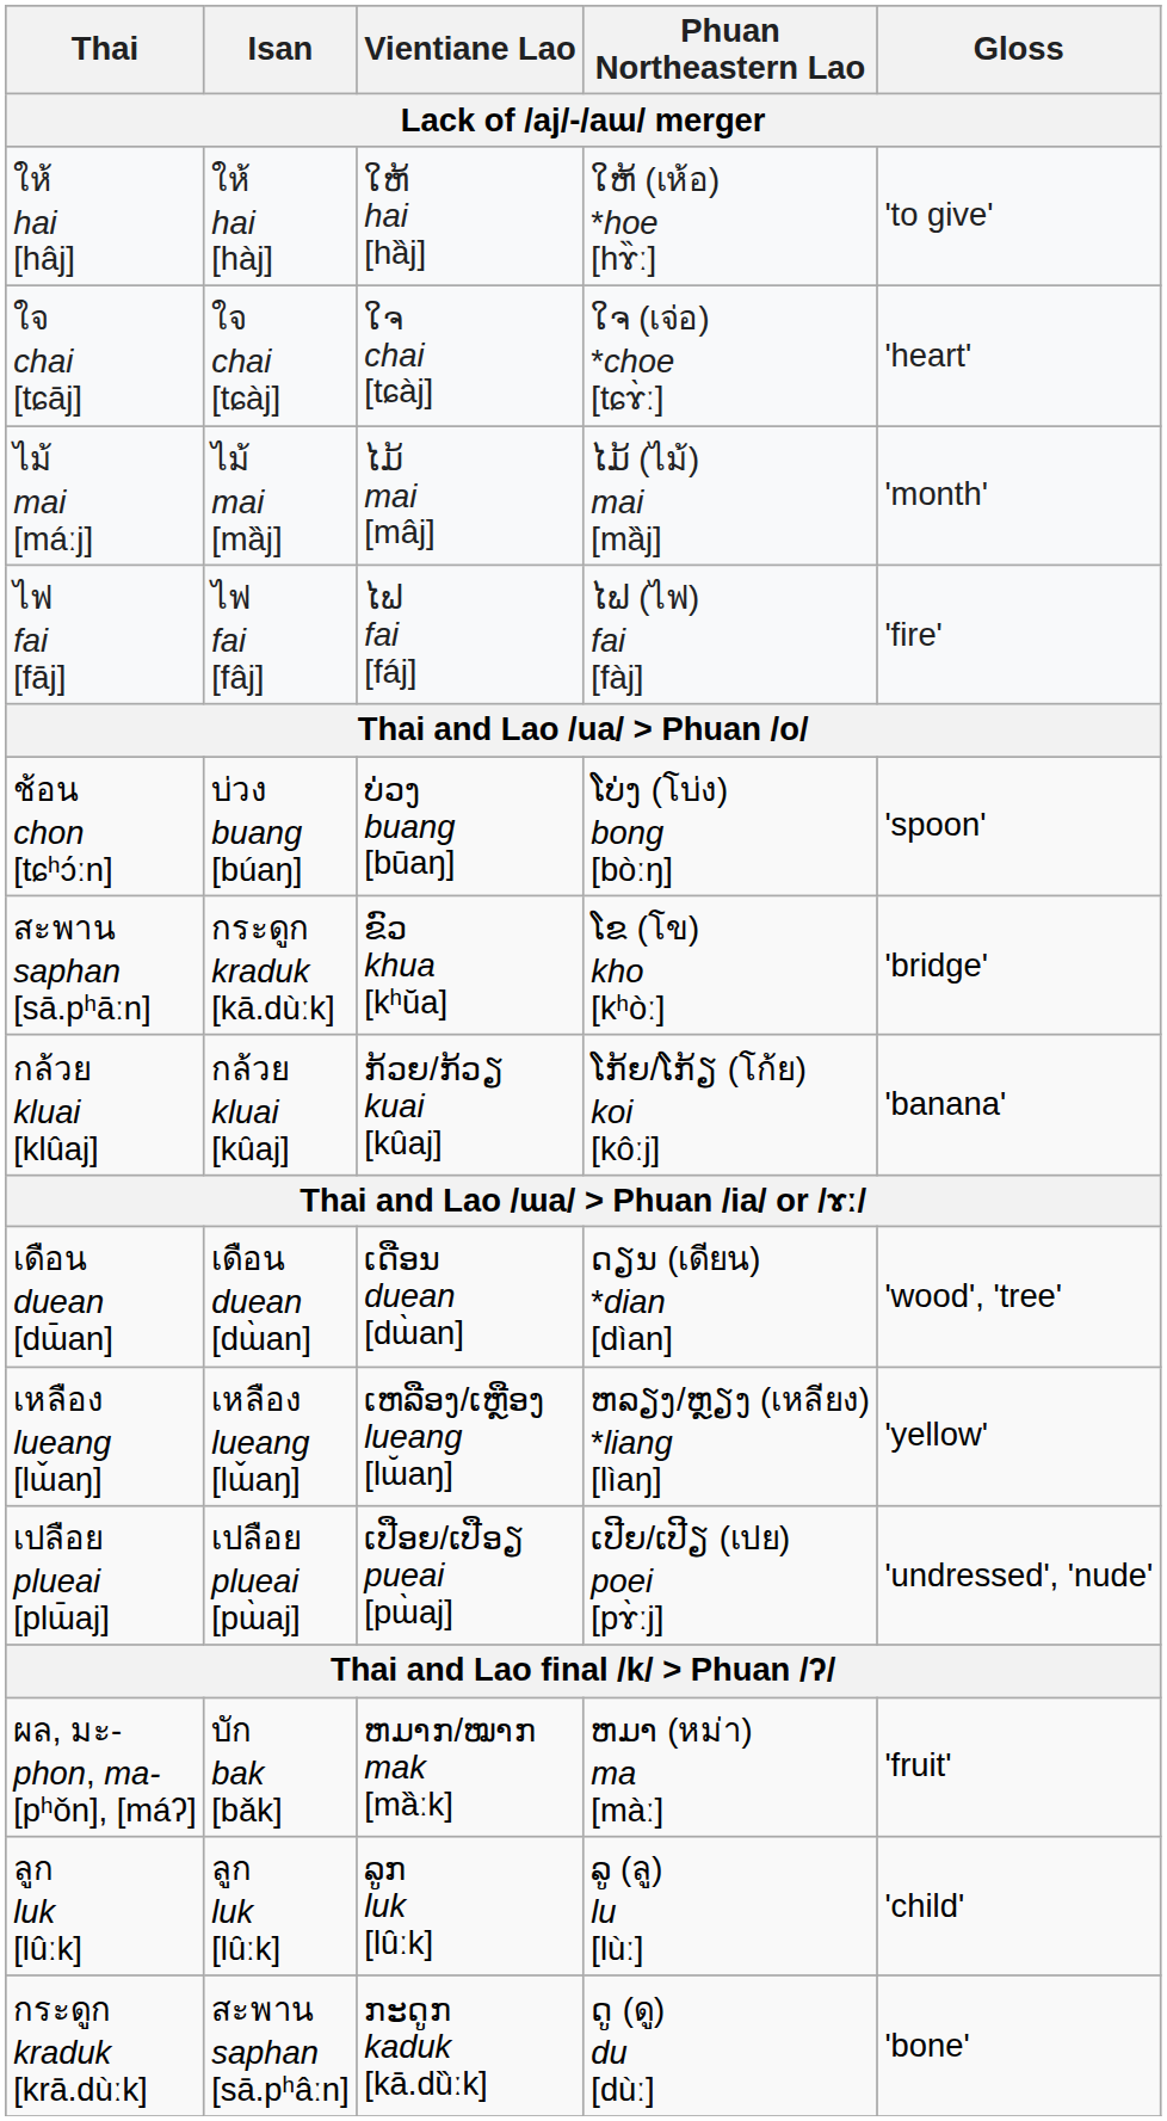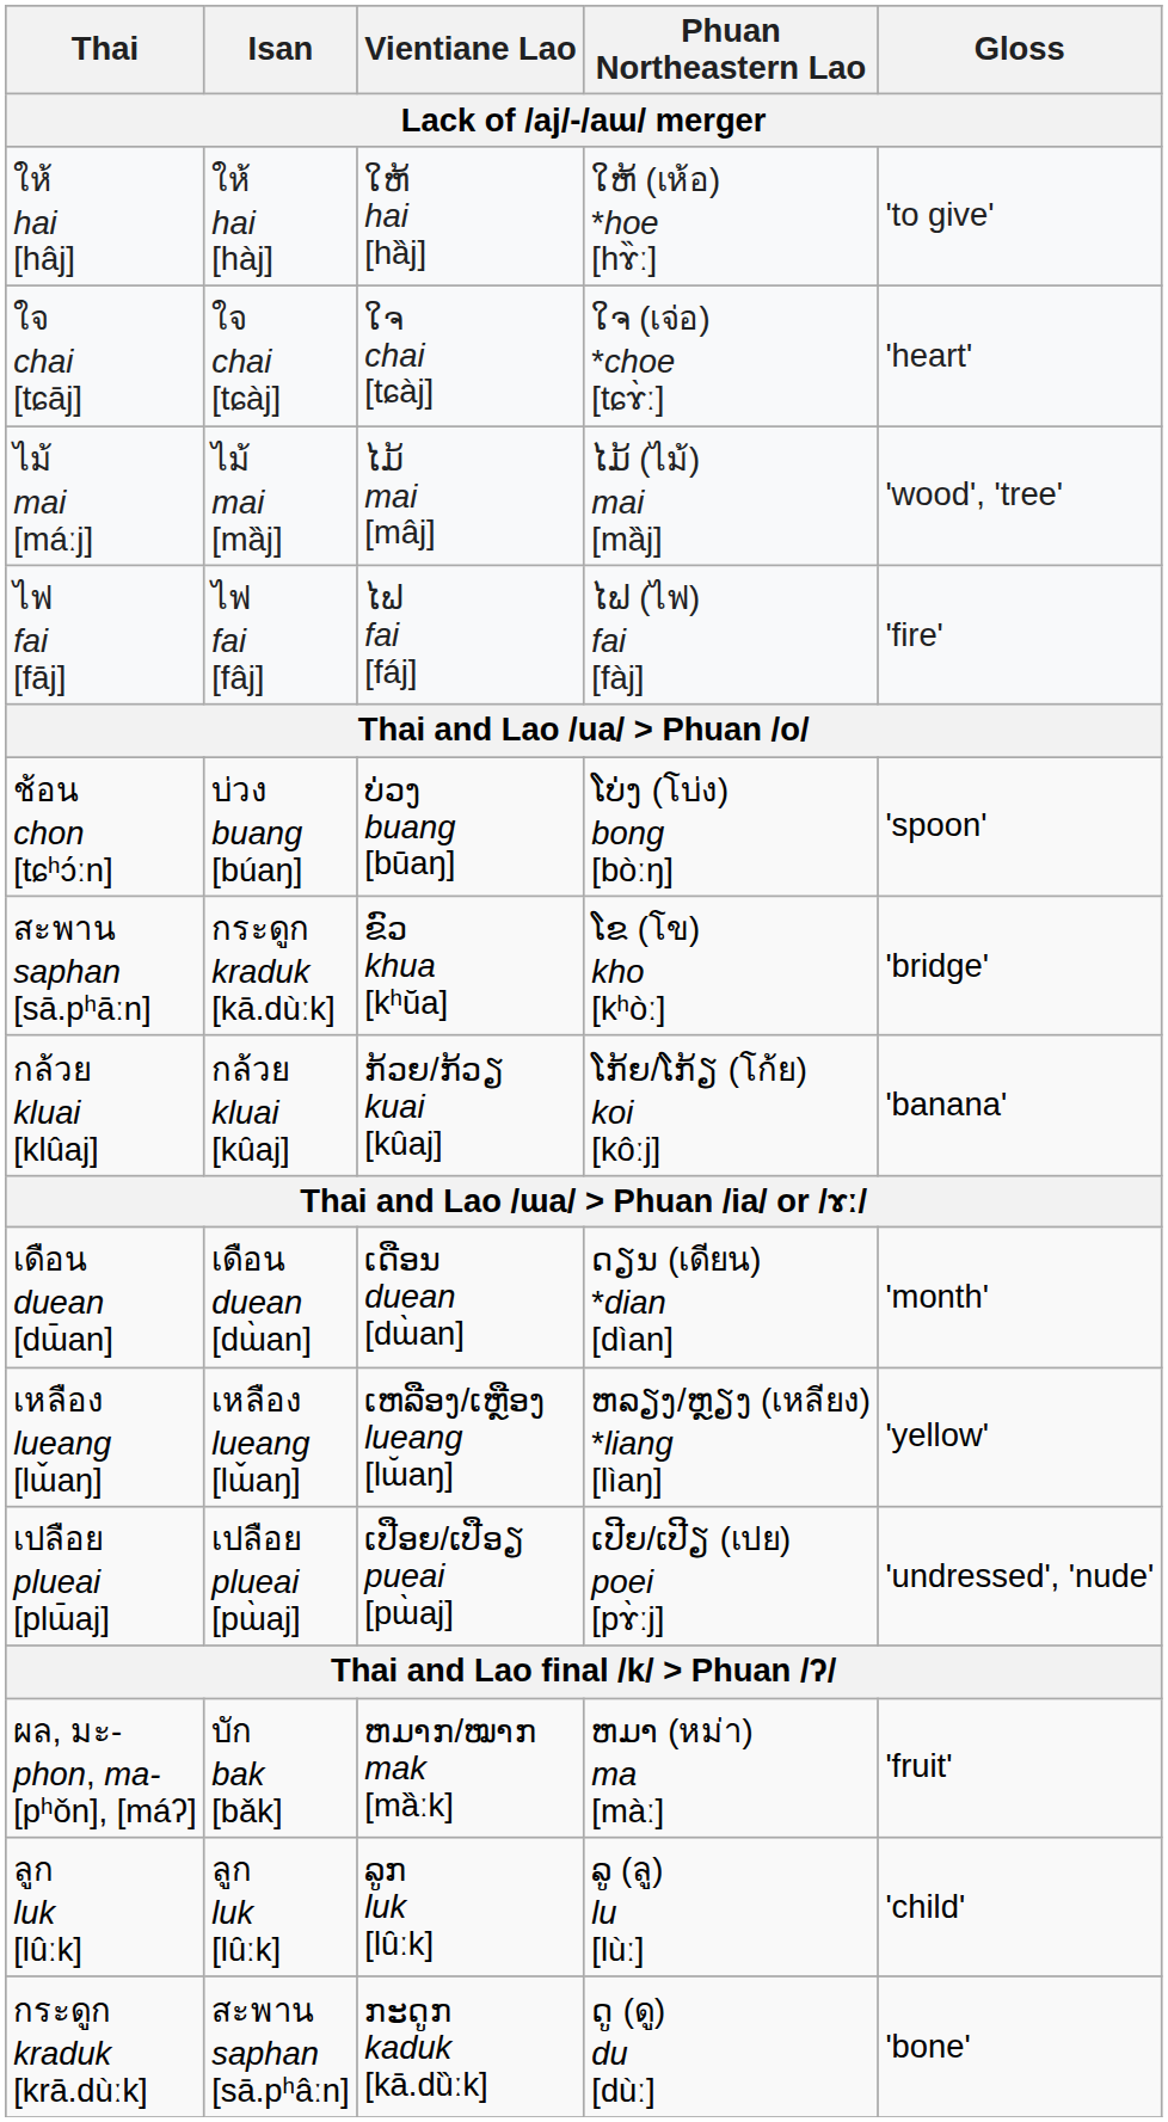 <table class="wikitable">
 <tr style="font-weight:bold; text-align:center; background-color:#EAECF0; color:#202122;">
 <th>Thai</th>
 <th>Isan</th>
 <th>Vientiane Lao</th>
 <th>Phuan<br>Northeastern Lao</th>
 <th>Gloss</th>
 </tr>
 <tr>
 <th colspan="9">Lack of /aj/-/aɯ/ merger</th>
 </tr>
 <tr style="background-color:#F8F9FA; color:#202122;">
 <td>ให้<br><em>hai</em><br>[hâj]</td>
 <td>ให้<br><em>hai</em><br>[hàj]</td>
 <td>ໃຫ້<br><em>hai</em><br>[hȁj]</td>
 <td>ໃຫ້ (เห้อ)<br>*<em>hoe</em><br>[hɤ̏ː]</td>
 <td>'to give'</td>
 </tr>
 <tr style="background-color:#F8F9FA; color:#202122;">
 <td>ใจ<br><em>chai</em><br>[tɕāj]</td>
 <td>ใจ<br><em>chai</em><br>[tɕàj]</td>
 <td>ໃຈ<br><em>chai</em><br>[tɕàj]</td>
 <td>ໃຈ (เจ่อ)<br>*<em>choe</em><br>[tɕɤ̀ː]</td>
 <td>'heart'</td>
 </tr>
 <tr style="background-color:#F8F9FA; color:#202122;">
 <td>ไม้<br><em>mai</em><br>[máːj]</td>
 <td>ไม้<br><em>mai</em><br>[mȁj]</td>
 <td>ໄມ້<br><em>mai</em><br>[mâj]</td>
 <td>ໄມ້ (ไม้)<br><em>mai</em><br>[mȁj]</td>
-<td>'month'</td>
+<td>'wood', 'tree'</td>
 </tr>
 <tr style="background-color:#F8F9FA; color:#202122;">
 <td>ไฟ<br><em>fai</em><br>[fāj]</td>
 <td>ไฟ<br><em>fai</em><br>[fâj]</td>
 <td>ໄຟ<br><em>fai</em><br>[fáj]</td>
 <td>ໄຟ (ไฟ)<br><em>fai</em><br>[fàj]</td>
 <td>'fire'</td>
 </tr>
 <tr>
 <th colspan="9">Thai and Lao /ua/ > Phuan /o/</th>
 </tr>
 <tr>
 <td>ช้อน<br><em>chon</em><br>[tɕʰɔ́ːn]</td>
 <td>บ่วง<br><em>buang</em><br>[búaŋ]</td>
 <td>ບ່ວງ<br><em>buang</em><br>[būaŋ]</td>
 <td>ໂບ່ງ (โบ่ง)<br><em>bong</em><br>[bòːŋ]</td>
 <td>'spoon'</td>
 </tr>
 <tr>
 <td>สะพาน<br><em>saphan</em><br>[sā.pʰāːn]</td>
 <td>กระดูก<br><em>kraduk</em><br>[kā.dùːk]</td>
 <td>ຂົວ<br><em>khua</em><br>[kʰŭa]</td>
 <td>ໂຂ (โข)<br><em>kho</em><br>[kʰòː]</td>
 <td>'bridge'</td>
 </tr>
 <tr>
 <td>กล้วย<br><em>kluai</em><br>[klûaj]</td>
 <td>กล้วย<br><em>kluai</em><br>[kȗaj]</td>
 <td>ກ້ວຍ/ກ້ວຽ<br><em>kuai</em><br>[kȗaj]</td>
 <td>ໂກ້ຍ/ໂກ້ຽ (โก้ย)<br><em>koi</em><br>[kôːj]</td>
 <td>'banana'</td>
 </tr>
 <tr>
 <th colspan="9">Thai and Lao /ɯa/ > Phuan /ia/ or /ɤː/</th>
 </tr>
 <tr>
 <td>เดือน<br><em>duean</em><br>[dɯ̄an]</td>
 <td>เดือน<br><em>duean</em><br>[dɯ̀an]</td>
 <td>ເດືອນ<br><em>duean</em><br>[dɯ̀an]</td>
 <td>ດຽນ (เดียน)<br>*<em>dian</em><br>[dìan]</td>
-<td>'wood', 'tree'</td>
+<td>'month'</td>
 </tr>
 <tr>
 <td>เหลือง<br><em>lueang</em><br>[lɯ̌aŋ]</td>
 <td>เหลือง<br><em>lueang</em><br>[lɯ̌aŋ]</td>
 <td>ເຫລືອງ/ເຫຼືອງ<br><em>lueang</em><br>[lɯ̆aŋ]</td>
 <td>ຫລຽງ/ຫຼຽງ (เหลียง)<br>*<em>liang</em><br>[lìaŋ]</td>
 <td>'yellow'</td>
 </tr>
 <tr>
 <td>เปลือย<br><em>plueai</em><br>[plɯ̄aj]</td>
 <td>เปลือย<br><em>plueai</em><br>[pɯ̀aj]</td>
 <td>ເປືອຍ/ເປືອຽ<br><em>pueai</em><br>[pɯ̀aj]</td>
 <td>ເປີຍ/ເປີຽ (เปย)<br><em>poei</em><br>[pɤ̀ːj]</td>
 <td>'undressed', 'nude'</td>
 </tr>
 <tr>
 <th colspan="9">Thai and Lao final /k/ > Phuan /ʔ/</th>
 </tr>
 <tr>
 <td>ผล, มะ-<br><em>phon</em>, <em>ma-</em><br>[pʰǒn], [máʔ]</td>
 <td>บัก<br><em>bak</em><br>[bǎk]</td>
 <td>ຫມາກ/ໝາກ<br><em>mak</em><br>[mȁːk]</td>
 <td>ຫມາ (หม่า)<br><em>ma</em><br>[màː]</td>
 <td>'fruit'</td>
 </tr>
 <tr>
 <td>ลูก<br><em>luk</em><br>[lûːk]</td>
 <td>ลูก<br><em>luk</em><br>[lȗːk]</td>
 <td>ລູກ<br><em>luk</em><br>[lȗːk]</td>
 <td>ລູ (ลู)<br><em>lu</em><br>[lùː]</td>
 <td>'child'</td>
 </tr>
 <tr>
 <td>กระดูก<br><em>kraduk</em><br>[krā.dùːk]</td>
 <td>สะพาน<br><em>saphan</em><br>[sā.pʰâːn]</td>
 <td>ກະດູກ<br><em>kaduk</em><br>[kā.dȕːk]</td>
 <td>ດູ (ดู)<br><em>du</em><br>[dùː]</td>
 <td>'bone'</td>
 </tr>
 </table>
